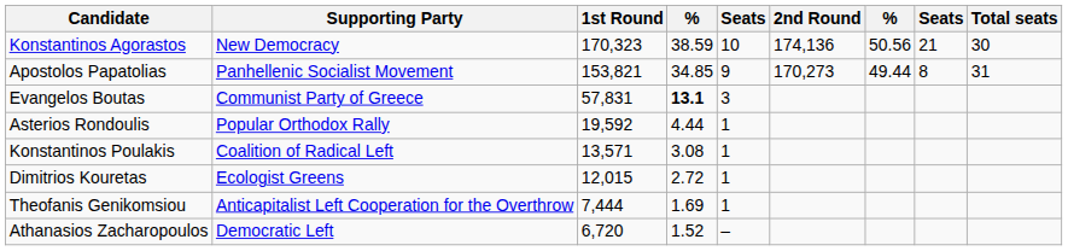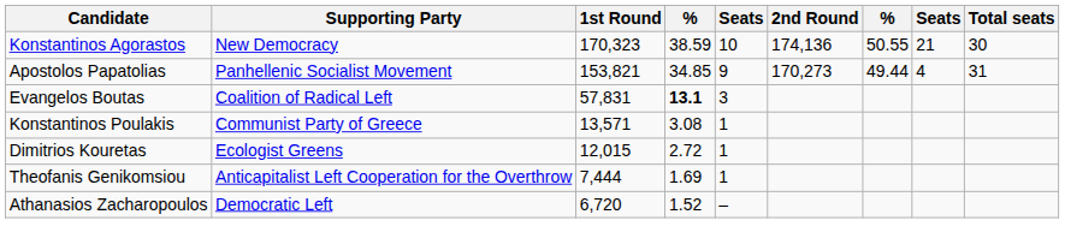 <table class="wikitable sortable">
 <tr>
 <th>Candidate</th>
 <th>Supporting Party</th>
 <th>1st Round</th>
 <th>%</th>
 <th>Seats</th>
 <th>2nd Round</th>
 <th>%</th>
 <th>Seats</th>
 <th>Total seats</th>
 </tr>
 <tr>
 <td><a href='#'>Konstantinos Agorastos</a></td>
 <td><a href='#'>New Democracy</a></td>
 <td>170,323</td>
 <td>38.59</td>
 <td>10</td>
 <td>174,136</td>
-<td>50.56</td>
+<td>50.55</td>
 <td>21</td>
 <td>30</td>
 </tr>
 <tr>
 <td>Apostolos Papatolias</td>
 <td><a href='#'>Panhellenic Socialist Movement</a></td>
 <td>153,821</td>
 <td>34.85</td>
 <td>9</td>
 <td>170,273</td>
 <td>49.44</td>
-<td>8</td>
+<td>4</td>
 <td>31</td>
 </tr>
 <tr>
 <td>Evangelos Boutas</td>
-<td><a href='#'>Communist Party of Greece</a></td>
+<td><a href='#'>Coalition of Radical Left</a></td>
 <td>57,831</td>
 <td><strong>13.1</strong></td>
 <td>3</td>
 <td></td>
 <td></td>
 <td></td>
 <td></td>
 </tr>
 <tr>
-<td>Asterios Rondoulis</td>
-<td><a href='#'>Popular Orthodox Rally</a></td>
-<td>19,592</td>
-<td>4.44</td>
-<td>1</td>
-<td></td>
-<td></td>
-<td></td>
-<td></td>
-</tr>
-<tr>
 <td>Konstantinos Poulakis</td>
-<td><a href='#'>Coalition of Radical Left</a></td>
+<td><a href='#'>Communist Party of Greece</a></td>
 <td>13,571</td>
 <td>3.08</td>
 <td>1</td>
 <td></td>
 <td></td>
 <td></td>
 <td></td>
 </tr>
 <tr>
 <td>Dimitrios Kouretas</td>
 <td><a href='#'>Ecologist Greens</a></td>
 <td>12,015</td>
 <td>2.72</td>
 <td>1</td>
 <td></td>
 <td></td>
 <td></td>
 </tr>
 <tr>
 <td>Theofanis Genikomsiou</td>
 <td><a href='#'>Anticapitalist Left Cooperation for the Overthrow</a></td>
 <td>7,444</td>
 <td>1.69</td>
 <td>1</td>
 <td></td>
 <td></td>
 <td></td>
 <td></td>
 </tr>
 <tr>
 <td>Athanasios Zacharopoulos</td>
 <td><a href='#'>Democratic Left</a></td>
 <td>6,720</td>
 <td>1.52</td>
 <td>–</td>
 <td></td>
 <td></td>
 <td></td>
 <td></td>
 </tr>
 </table>
